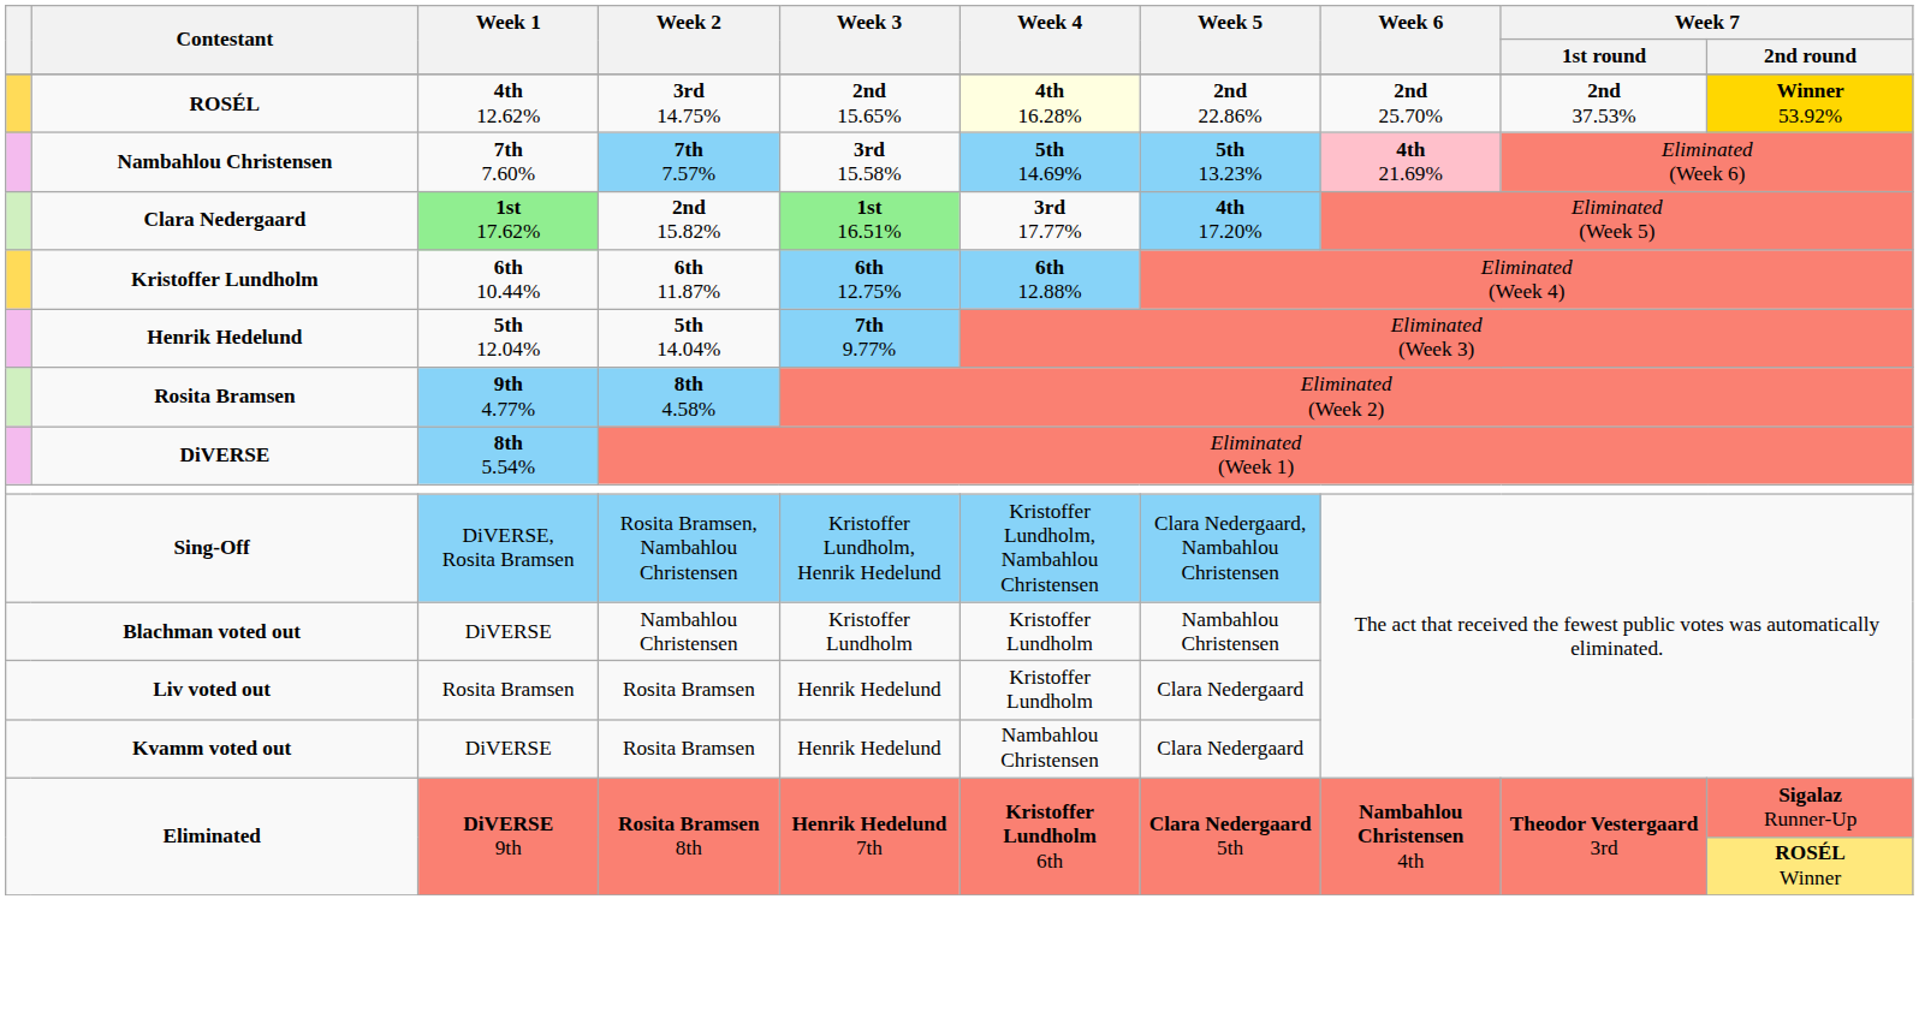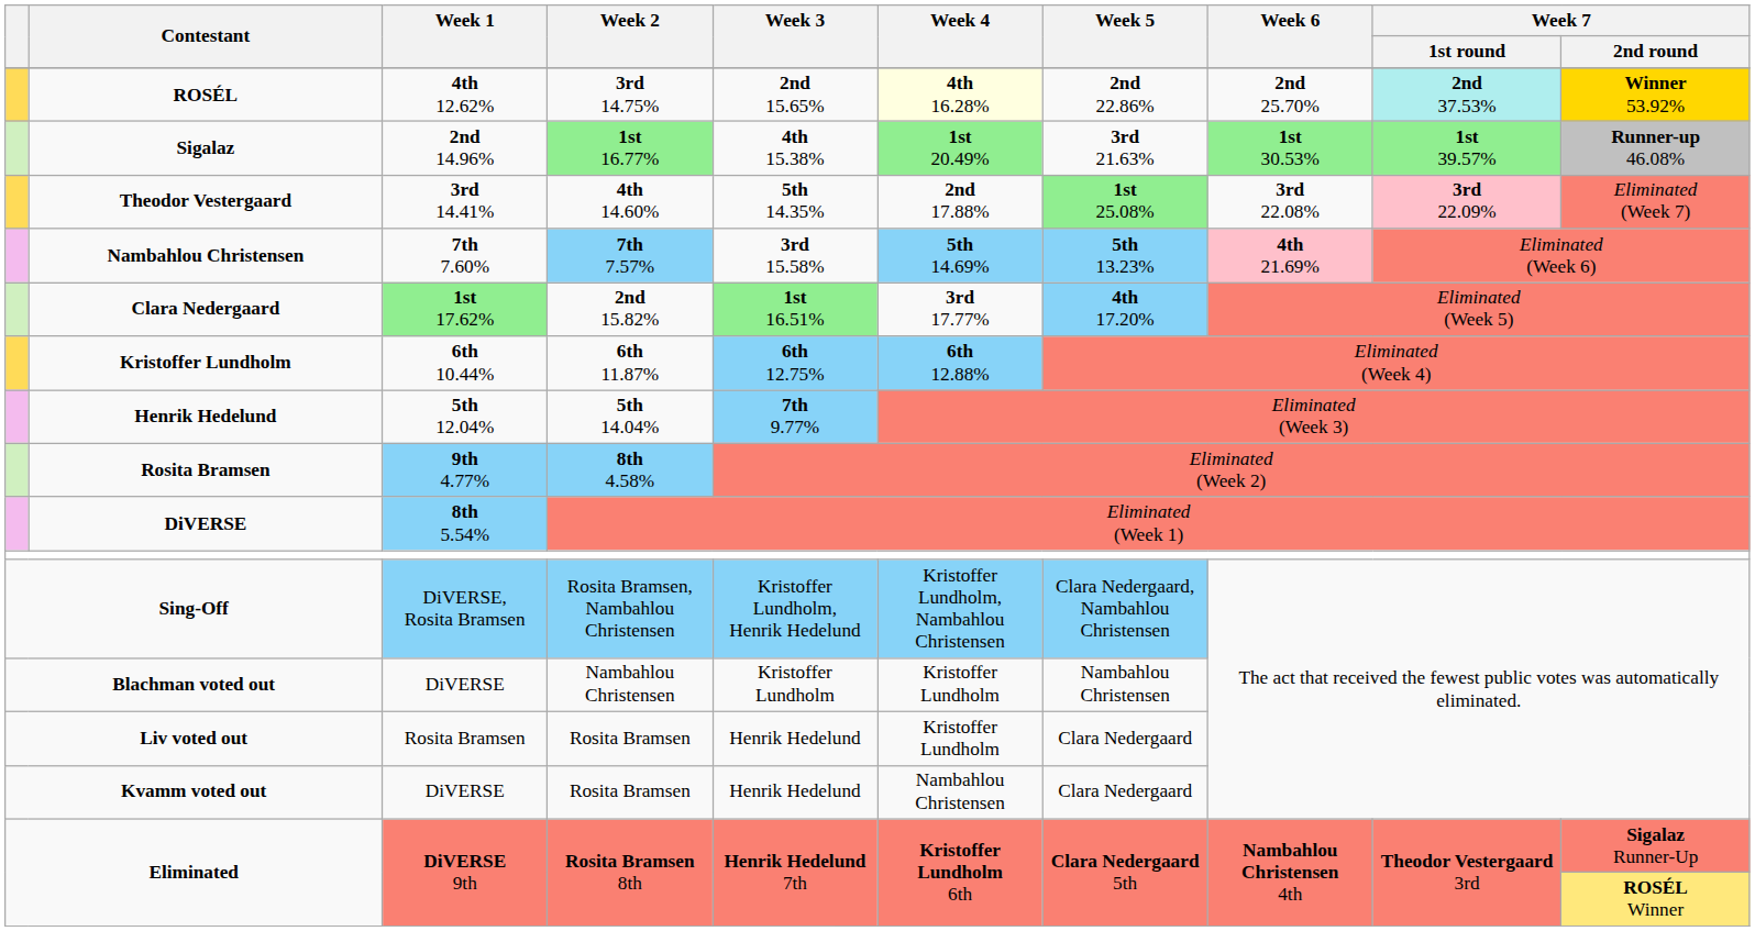 <table class="wikitable" style="text-align:center; font-size:85%">
 <tr>
 <th style="width:1%" rowspan=2></th>
 <th style="width:15%" rowspan=2>Contestant</th>
 <th style="width:7%" rowspan=2 valign=top>Week 1</th>
 <th style="width:7%" rowspan=2 valign=top>Week 2</th>
 <th style="width:7%" rowspan=2 valign=top>Week 3</th>
 <th style="width:7%" rowspan=2 valign=top>Week 4</th>
 <th style="width:7%" rowspan=2 valign=top>Week 5</th>
 <th style="width:7%" rowspan=2 valign=top>Week 6</th>
 <th colspan=2>Week 7</th>
 </tr>
 <tr>
 <th style="width:8%">1st round</th>
 <th style="width:8%">2nd round</th>
 </tr>
 <tr>
 </tr>
 <tr>
 <td style="background:#ffdb58"></td>
 <td><strong>ROSÉL</strong></td>
 <td><strong>4th</strong><br>12.62%</td>
 <td><strong>3rd</strong><br>14.75%</td>
 <td><strong>2nd</strong><br>15.65%</td>
 <td style="background: lightyellow;"><strong>4th</strong><br>16.28%</td>
 <td><strong>2nd</strong><br>22.86%</td>
 <td><strong>2nd</strong><br>25.70%</td>
-<td><strong>2nd</strong><br>37.53%</td>
+<td style="background: paleturquoise;"><strong>2nd</strong><br>37.53%</td>
 <td style="background:Gold"><strong>Winner</strong><br>53.92%</td>
+</tr>
+<tr>
+<td style="background:#d0f0c0"></td>
+<td><strong>Sigalaz</strong></td>
+<td><strong>2nd</strong><br>14.96%</td>
+<td style="background:lightgreen"><strong>1st</strong><br>16.77%</td>
+<td><strong>4th</strong><br>15.38%</td>
+<td style="background:lightgreen"><strong>1st</strong><br>20.49%</td>
+<td><strong>3rd</strong><br>21.63%</td>
+<td style="background:lightgreen"><strong>1st</strong><br>30.53%</td>
+<td style="background:lightgreen"><strong>1st</strong><br>39.57%</td>
+<td style="background:silver"><strong>Runner-up</strong><br>46.08%</td>
+</tr>
+<tr>
+<td style="background:#FFdb58"></td>
+<td><strong>Theodor Vestergaard</strong></td>
+<td><strong>3rd</strong><br>14.41%</td>
+<td><strong>4th</strong><br>14.60%</td>
+<td><strong>5th</strong><br>14.35%</td>
+<td><strong>2nd</strong><br>17.88%</td>
+<td style="background:lightgreen"><strong>1st</strong><br>25.08%</td>
+<td><strong>3rd</strong><br>22.08%</td>
+<td style="background:Pink"><strong>3rd</strong><br>22.09%</td>
+<td bgcolor="salmon" colspan=1><em>Eliminated</em><br>(Week 7)</td>
 </tr>
 <tr>
 <td style="background:#f4bbee"></td>
 <td><strong>Nambahlou Christensen</strong></td>
 <td><strong>7th</strong><br>7.60%</td>
 <td style="background:#87D3F8"><strong>7th</strong><br>7.57%</td>
 <td><strong>3rd</strong><br>15.58%</td>
 <td style="background:#87D3F8"><strong>5th</strong><br>14.69%</td>
 <td style="background:#87D3F8"><strong>5th</strong><br>13.23%</td>
 <td style="background:Pink"><strong>4th</strong><br>21.69%</td>
 <td bgcolor="salmon" colspan=2><em>Eliminated</em><br>(Week 6)</td>
 </tr>
 <tr>
 <td style="background:#d0f0c0"></td>
 <td><strong>Clara Nedergaard</strong></td>
 <td style="background:lightgreen"><strong>1st</strong><br>17.62%</td>
 <td><strong>2nd</strong><br>15.82%</td>
 <td style="background:lightgreen"><strong>1st</strong><br>16.51%</td>
 <td><strong>3rd</strong><br>17.77%</td>
 <td style="background:#87D3F8"><strong>4th</strong><br>17.20%</td>
 <td bgcolor="salmon" colspan=3><em>Eliminated</em><br>(Week 5)</td>
 </tr>
 <tr>
 <td style="background:#FFdb58"></td>
 <td><strong>Kristoffer Lundholm</strong></td>
 <td><strong>6th</strong><br>10.44%</td>
 <td><strong>6th</strong><br>11.87%</td>
 <td style="background:#87D3F8"><strong>6th</strong><br>12.75%</td>
 <td style="background:#87D3F8"><strong>6th</strong><br>12.88%</td>
 <td bgcolor="salmon" colspan=4><em>Eliminated</em><br>(Week 4)</td>
 </tr>
 <tr>
 <td style="background:#f4bbee"></td>
 <td><strong>Henrik Hedelund</strong></td>
 <td><strong>5th</strong><br>12.04%</td>
 <td><strong>5th</strong><br>14.04%</td>
 <td style="background:#87D3F8"><strong>7th</strong><br>9.77%</td>
 <td bgcolor="salmon" colspan=5><em>Eliminated</em><br>(Week 3)</td>
 </tr>
 <tr>
 <td style="background:#d0f0c0"></td>
 <td><strong>Rosita Bramsen</strong></td>
 <td style="background:#87D3F8"><strong>9th</strong><br>4.77%</td>
 <td style="background:#87D3F8"><strong>8th</strong><br>4.58%</td>
 <td bgcolor="salmon" colspan=6><em>Eliminated</em><br>(Week 2)</td>
 </tr>
 <tr>
 <td style="background:#f4bbee"></td>
 <td><strong>DiVERSE</strong></td>
 <td style="background:#87D3F8"><strong>8th</strong><br>5.54%</td>
 <td bgcolor="salmon" colspan=7><em>Eliminated</em><br>(Week 1)</td>
 </tr>
 <tr>
 <td style="background:#FFFFFF" colspan=10></td>
 </tr>
 <tr>
 <td colspan=2><strong>Sing-Off</strong></td>
 <td style="background:#87D3F8">DiVERSE,<br>Rosita Bramsen</td>
 <td style="background:#87D3F8">Rosita Bramsen,<br>Nambahlou Christensen</td>
 <td style="background:#87D3F8">Kristoffer Lundholm,<br>Henrik Hedelund</td>
 <td style="background:#87D3F8">Kristoffer Lundholm,<br>Nambahlou Christensen</td>
 <td style="background:#87D3F8">Clara Nedergaard,<br>Nambahlou Christensen</td>
 <td colspan=3 rowspan=4>The act that received the fewest public votes was automatically eliminated.</td>
 </tr>
 <tr>
 <td colspan=2><strong>Blachman voted out</strong></td>
 <td>DiVERSE</td>
 <td>Nambahlou Christensen</td>
 <td>Kristoffer Lundholm</td>
 <td>Kristoffer Lundholm</td>
 <td>Nambahlou Christensen</td>
 </tr>
 <tr>
 <td colspan=2><strong>Liv voted out</strong></td>
 <td>Rosita Bramsen</td>
 <td>Rosita Bramsen</td>
 <td>Henrik Hedelund</td>
 <td>Kristoffer Lundholm</td>
 <td>Clara Nedergaard</td>
 </tr>
 <tr>
 <td colspan=2><strong>Kvamm voted out</strong></td>
 <td>DiVERSE</td>
 <td>Rosita Bramsen</td>
 <td>Henrik Hedelund</td>
 <td>Nambahlou Christensen</td>
 <td>Clara Nedergaard</td>
 </tr>
 <tr>
 <td colspan=2 rowspan=2><strong>Eliminated</strong></td>
 <td style="background:#FA8072" rowspan=2><strong>DiVERSE</strong><br>9th</td>
 <td style="background:#FA8072" rowspan=2><strong>Rosita Bramsen</strong><br>8th</td>
 <td style="background:#FA8072" rowspan=2><strong>Henrik Hedelund</strong><br>7th</td>
 <td style="background:#FA8072" rowspan=2><strong>Kristoffer Lundholm</strong><br>6th</td>
 <td style="background:#FA8072" rowspan=2><strong>Clara Nedergaard</strong><br>5th</td>
 <td style="background:#FA8072" rowspan=2><strong>Nambahlou Christensen</strong><br>4th</td>
 <td style="background:#FA8072" rowspan=2><strong>Theodor Vestergaard</strong><br>3rd</td>
 <td style="background:#FA8072"><strong>Sigalaz</strong><br>Runner-Up</td>
 </tr>
 <tr>
 <td style="background:#FFE87C"><strong>ROSÉL</strong><br>Winner</td>
 </tr>
 <tr>
 </tr>
 </table>
